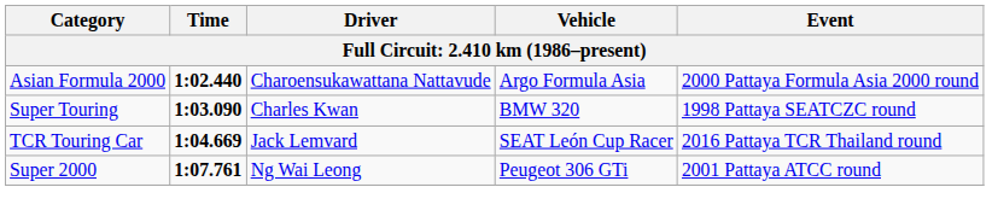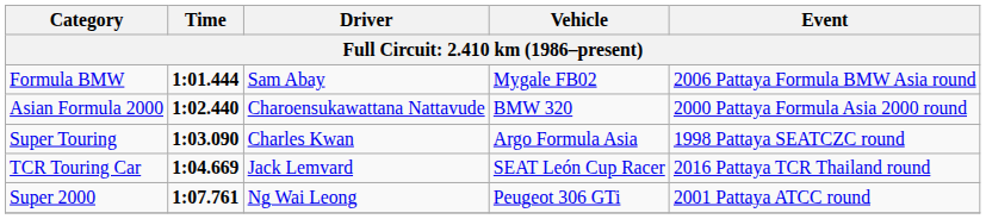 <table class="wikitable">
 <tr>
 <th>Category</th>
 <th>Time</th>
 <th>Driver</th>
 <th>Vehicle</th>
 <th>Event</th>
 </tr>
 <tr>
 <th colspan=5>Full Circuit: 2.410 km (1986–present)</th>
 </tr>
 <tr>
+<td><a href='#'>Formula BMW</a></td>
+<td><strong>1:01.444</strong></td>
+<td><a href='#'>Sam Abay</a></td>
+<td><a href='#'>Mygale FB02</a></td>
+<td><a href='#'>2006 Pattaya Formula BMW Asia round</a></td>
+</tr>
+<tr>
 <td><a href='#'>Asian Formula 2000</a></td>
 <td><strong>1:02.440</strong></td>
 <td><a href='#'>Charoensukawattana Nattavude</a></td>
-<td><a href='#'>Argo Formula Asia</a></td>
+<td><a href='#'>BMW 320</a></td>
 <td><a href='#'>2000 Pattaya Formula Asia 2000 round</a></td>
 </tr>
 <tr>
 <td><a href='#'>Super Touring</a></td>
 <td><strong>1:03.090</strong></td>
 <td><a href='#'>Charles Kwan</a></td>
-<td><a href='#'>BMW 320</a></td>
+<td><a href='#'>Argo Formula Asia</a></td>
 <td><a href='#'>1998 Pattaya SEATCZC round</a></td>
 </tr>
 <tr>
 <td><a href='#'>TCR Touring Car</a></td>
 <td><strong>1:04.669</strong></td>
 <td><a href='#'>Jack Lemvard</a></td>
 <td><a href='#'>SEAT León Cup Racer</a></td>
 <td><a href='#'>2016 Pattaya TCR Thailand round</a></td>
 </tr>
 <tr>
 <td><a href='#'>Super 2000</a></td>
 <td><strong>1:07.761</strong></td>
 <td><a href='#'>Ng Wai Leong</a></td>
 <td><a href='#'>Peugeot 306 GTi</a></td>
 <td><a href='#'>2001 Pattaya ATCC round</a></td>
 </tr>
 <tr>
 </tr>
 </table>
